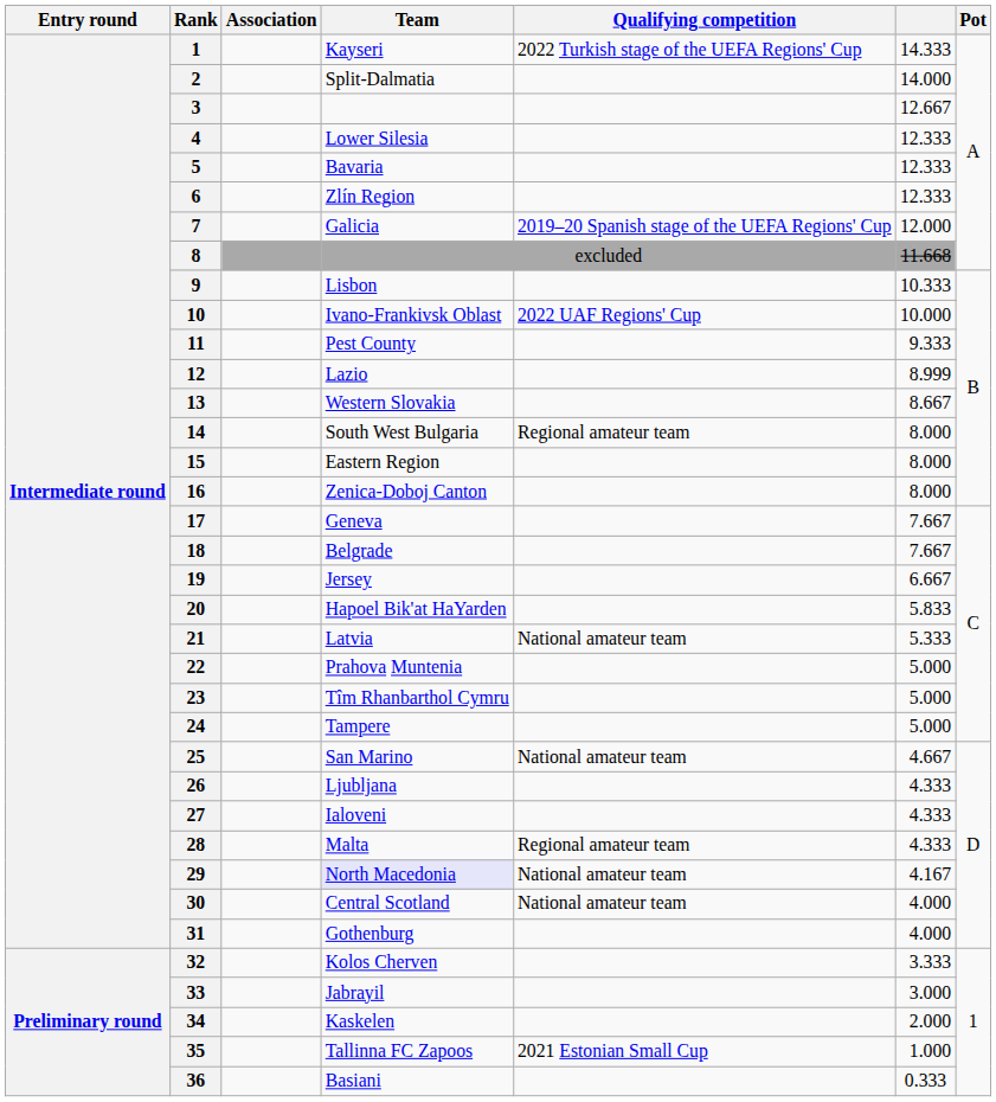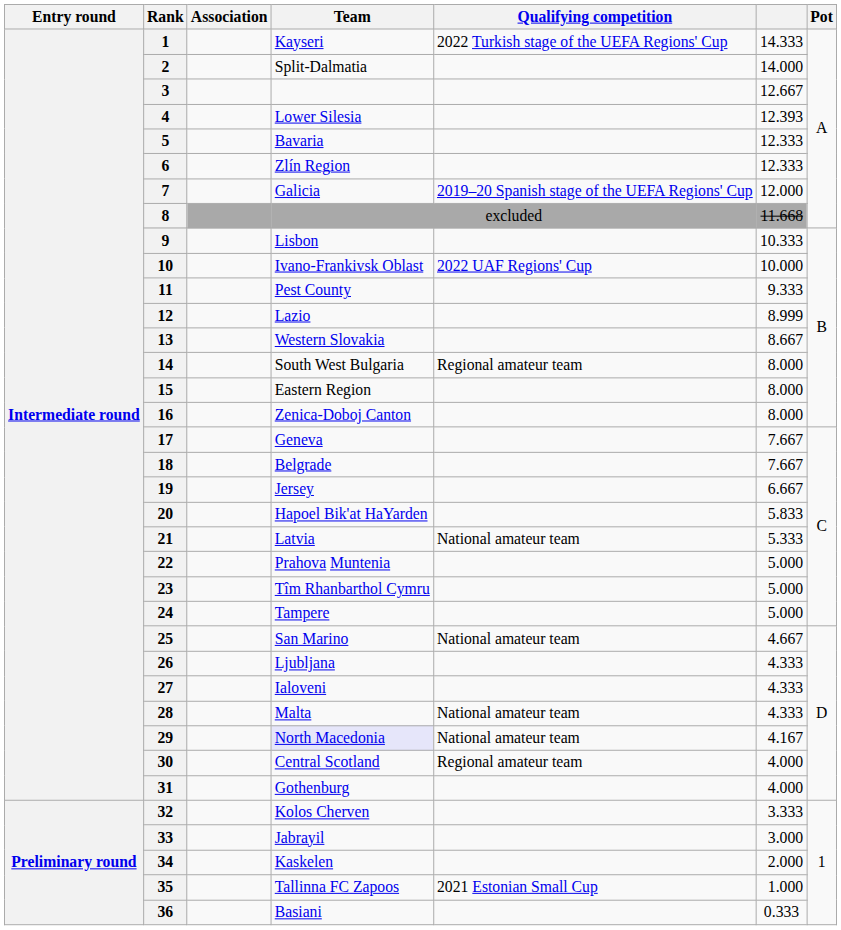 <table class="wikitable">
 <tr>
 <th>Entry round</th>
 <th>Rank</th>
 <th>Association</th>
 <th>Team</th>
 <th><a href='#'>Qualifying competition</a></th>
 <th></th>
 <th>Pot</th>
 </tr>
 <tr>
 <th rowspan=31><a href='#'>Intermediate round</a></th>
 <th>1</th>
 <td></td>
 <td><a href='#'>Kayseri</a></td>
 <td>2022 <a href='#'>Turkish stage of the UEFA Regions' Cup</a></td>
 <td align=right>14.333</td>
 <td align=center rowspan=8>A</td>
 </tr>
 <tr>
 <th>2</th>
 <td></td>
 <td> Split-Dalmatia</td>
 <td></td>
 <td align=right>14.000</td>
 </tr>
 <tr>
 <th>3</th>
 <td></td>
 <td></td>
 <td></td>
 <td align=right>12.667</td>
 </tr>
 <tr>
 <th>4</th>
 <td></td>
 <td> <a href='#'>Lower Silesia</a></td>
 <td></td>
-<td align=right>12.333</td>
+<td align=right>12.393</td>
 </tr>
 <tr>
 <th>5</th>
 <td></td>
 <td> <a href='#'>Bavaria</a></td>
 <td></td>
 <td align=right>12.333</td>
 </tr>
 <tr>
 <th>6</th>
 <td></td>
 <td> <a href='#'>Zlín Region</a></td>
 <td></td>
 <td align=right>12.333</td>
 </tr>
 <tr>
 <th>7</th>
 <td></td>
 <td> <a href='#'>Galicia</a></td>
 <td><a href='#'>2019–20 Spanish stage of the UEFA Regions' Cup</a></td>
 <td align=right>12.000</td>
 </tr>
 <tr bgcolor=darkgrey>
 <th>8</th>
 <td><del></del></td>
 <td colspan=2 align=center>excluded</td>
 <td align=right><del>11.668</del></td>
 </tr>
 <tr>
 <th>9</th>
 <td></td>
 <td> <a href='#'>Lisbon</a></td>
 <td></td>
 <td align=right>10.333</td>
 <td align=center rowspan=8>B</td>
 </tr>
 <tr>
 <th>10</th>
 <td></td>
 <td> <a href='#'>Ivano-Frankivsk Oblast</a></td>
 <td><a href='#'>2022 UAF Regions' Cup</a></td>
 <td align=right>10.000</td>
 </tr>
 <tr>
 <th>11</th>
 <td></td>
 <td> <a href='#'>Pest County</a></td>
 <td></td>
 <td align=right>9.333</td>
 </tr>
 <tr>
 <th>12</th>
 <td></td>
 <td> <a href='#'>Lazio</a></td>
 <td></td>
 <td align=right>8.999</td>
 </tr>
 <tr>
 <th>13</th>
 <td></td>
 <td><a href='#'>Western Slovakia</a></td>
 <td></td>
 <td align=right>8.667</td>
 </tr>
 <tr>
 <th>14</th>
 <td></td>
 <td>South West Bulgaria</td>
 <td>Regional amateur team</td>
 <td align=right>8.000</td>
 </tr>
 <tr>
 <th>15</th>
 <td></td>
 <td>Eastern Region</td>
 <td></td>
 <td align=right>8.000</td>
 </tr>
 <tr>
 <th>16</th>
 <td></td>
 <td> <a href='#'>Zenica-Doboj Canton</a></td>
 <td></td>
 <td align=right>8.000</td>
 </tr>
 <tr>
 <th>17</th>
 <td></td>
 <td> <a href='#'>Geneva</a></td>
 <td></td>
 <td align=right>7.667</td>
 <td align=center rowspan=8>C</td>
 </tr>
 <tr>
 <th>18</th>
 <td></td>
 <td> <a href='#'>Belgrade</a></td>
 <td></td>
 <td align=right>7.667</td>
 </tr>
 <tr>
 <th>19</th>
 <td></td>
 <td> <a href='#'>Jersey</a></td>
 <td></td>
 <td align=right>6.667</td>
 </tr>
 <tr>
 <th>20</th>
 <td></td>
 <td><a href='#'>Hapoel Bik'at HaYarden</a></td>
 <td></td>
 <td align=right>5.833</td>
 </tr>
 <tr>
 <th>21</th>
 <td></td>
 <td> <a href='#'>Latvia</a></td>
 <td>National amateur team</td>
 <td align=right>5.333</td>
 </tr>
 <tr>
 <th>22</th>
 <td></td>
 <td> <a href='#'>Prahova</a> <a href='#'>Muntenia</a></td>
 <td></td>
 <td align=right>5.000</td>
 </tr>
 <tr>
 <th>23</th>
 <td></td>
 <td><a href='#'>Tîm Rhanbarthol Cymru</a></td>
 <td></td>
 <td align=right>5.000</td>
 </tr>
 <tr>
 <th>24</th>
 <td></td>
 <td> <a href='#'>Tampere</a></td>
 <td></td>
 <td align=right>5.000</td>
 </tr>
 <tr>
 <th>25</th>
 <td></td>
 <td> <a href='#'>San Marino</a></td>
 <td>National amateur team</td>
 <td align=right>4.667</td>
 <td align=center rowspan=7>D</td>
 </tr>
 <tr>
 <th>26</th>
 <td></td>
 <td> <a href='#'>Ljubljana</a></td>
 <td></td>
 <td align=right>4.333</td>
 </tr>
 <tr>
 <th>27</th>
 <td></td>
 <td> <a href='#'>Ialoveni</a></td>
 <td></td>
 <td align=right>4.333</td>
 </tr>
 <tr>
 <th>28</th>
 <td></td>
 <td> <a href='#'>Malta</a></td>
-<td>Regional amateur team</td>
+<td>National amateur team</td>
 <td align=right>4.333</td>
 </tr>
 <tr>
 <th>29</th>
 <td></td>
 <td style="background: lavender;"> <a href='#'>North Macedonia</a></td>
 <td>National amateur team</td>
 <td align=right>4.167</td>
 </tr>
 <tr>
 <th>30</th>
 <td></td>
 <td><a href='#'>Central Scotland</a></td>
-<td>National amateur team</td>
+<td>Regional amateur team</td>
 <td align=right>4.000</td>
 </tr>
 <tr>
 <th>31</th>
 <td></td>
 <td> <a href='#'>Gothenburg</a></td>
 <td></td>
 <td align=right>4.000</td>
 </tr>
 <tr>
 <th rowspan=12><a href='#'>Preliminary round</a></th>
 <th>32</th>
 <td></td>
 <td><a href='#'>Kolos Cherven</a></td>
 <td></td>
 <td align=right>3.333</td>
 <td align=center rowspan=5>1</td>
 </tr>
 <tr>
 <th>33</th>
 <td></td>
 <td><a href='#'>Jabrayil</a></td>
 <td></td>
 <td align=right>3.000</td>
 </tr>
 <tr>
 <th>34</th>
 <td></td>
 <td><a href='#'>Kaskelen</a></td>
 <td></td>
 <td align=right>2.000</td>
 </tr>
 <tr>
 <th>35</th>
 <td></td>
 <td><a href='#'>Tallinna FC Zapoos</a></td>
 <td>2021 <a href='#'>Estonian Small Cup</a></td>
 <td align=right>1.000</td>
 </tr>
 <tr>
 <th>36</th>
 <td></td>
 <td><a href='#'>Basiani</a></td>
 <td></td>
 <td align=center>0.333</td>
 </tr>
 </table>
